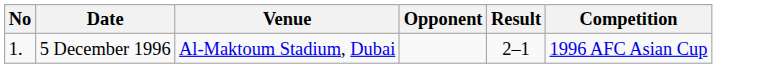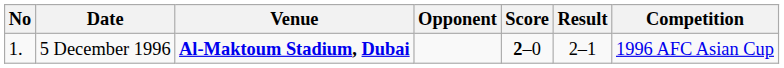 <table class="wikitable" style="font-size:100%;">
 <tr>
 <th>No</th>
 <th>Date</th>
 <th>Venue</th>
 <th>Opponent</th>
+<th>Score</th>
 <th>Result</th>
 <th>Competition</th>
 </tr>
 <tr>
 <td>1.</td>
 <td>5 December 1996</td>
-<td><a href='#'>Al-Maktoum Stadium</a>, <a href='#'>Dubai</a></td>
+<td><strong><a href='#'>Al-Maktoum Stadium</a>, <a href='#'>Dubai</a></strong></td>
 <td></td>
+<td align=center><strong>2</strong>–0</td>
 <td align=center>2–1</td>
 <td><a href='#'>1996 AFC Asian Cup</a></td>
 </tr>
 </table>
